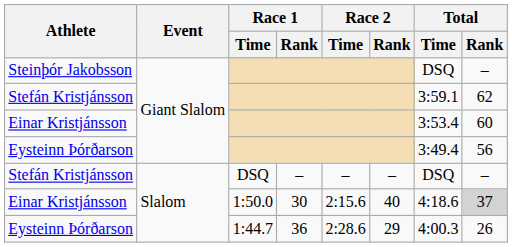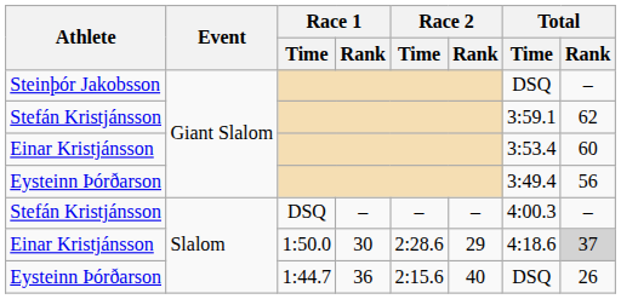 <table class="wikitable" style="font-size:90%">
 <tr>
 <th rowspan="2">Athlete</th>
 <th rowspan="2">Event</th>
 <th colspan="2">Race 1</th>
 <th colspan="2">Race 2</th>
 <th colspan="2">Total</th>
 </tr>
 <tr>
 <th>Time</th>
 <th>Rank</th>
 <th>Time</th>
 <th>Rank</th>
 <th>Time</th>
 <th>Rank</th>
 </tr>
 <tr>
 <td><a href='#'>Steinþór Jakobsson</a></td>
 <td rowspan="4">Giant Slalom</td>
 <td colspan="4" bgcolor="wheat"></td>
 <td align="center">DSQ</td>
 <td align="center">–</td>
 </tr>
 <tr>
 <td><a href='#'>Stefán Kristjánsson</a></td>
 <td colspan="4" bgcolor="wheat"></td>
 <td align="center">3:59.1</td>
 <td align="center">62</td>
 </tr>
 <tr>
 <td><a href='#'>Einar Kristjánsson</a></td>
 <td colspan="4" bgcolor="wheat"></td>
 <td align="center">3:53.4</td>
 <td align="center">60</td>
 </tr>
 <tr>
 <td><a href='#'>Eysteinn Þórðarson</a></td>
 <td colspan="4" bgcolor="wheat"></td>
 <td align="center">3:49.4</td>
 <td align="center">56</td>
 </tr>
 <tr>
 <td><a href='#'>Stefán Kristjánsson</a></td>
 <td rowspan="3">Slalom</td>
 <td align="center">DSQ</td>
 <td align="center">–</td>
 <td align="center">–</td>
 <td align="center">–</td>
-<td align="center">DSQ</td>
+<td align="center">4:00.3</td>
 <td align="center">–</td>
 </tr>
 <tr>
 <td><a href='#'>Einar Kristjánsson</a></td>
 <td align="center">1:50.0</td>
 <td align="center">30</td>
-<td align="center">2:15.6</td>
-<td align="center">40</td>
+<td align="center">2:28.6</td>
+<td align="center">29</td>
 <td align="center">4:18.6</td>
 <td align="center" style="background: lightgrey;">37</td>
 </tr>
 <tr>
 <td><a href='#'>Eysteinn Þórðarson</a></td>
 <td align="center">1:44.7</td>
 <td align="center">36</td>
-<td align="center">2:28.6</td>
-<td align="center">29</td>
-<td align="center">4:00.3</td>
+<td align="center">2:15.6</td>
+<td align="center">40</td>
+<td align="center">DSQ</td>
 <td align="center">26</td>
 </tr>
 </table>
